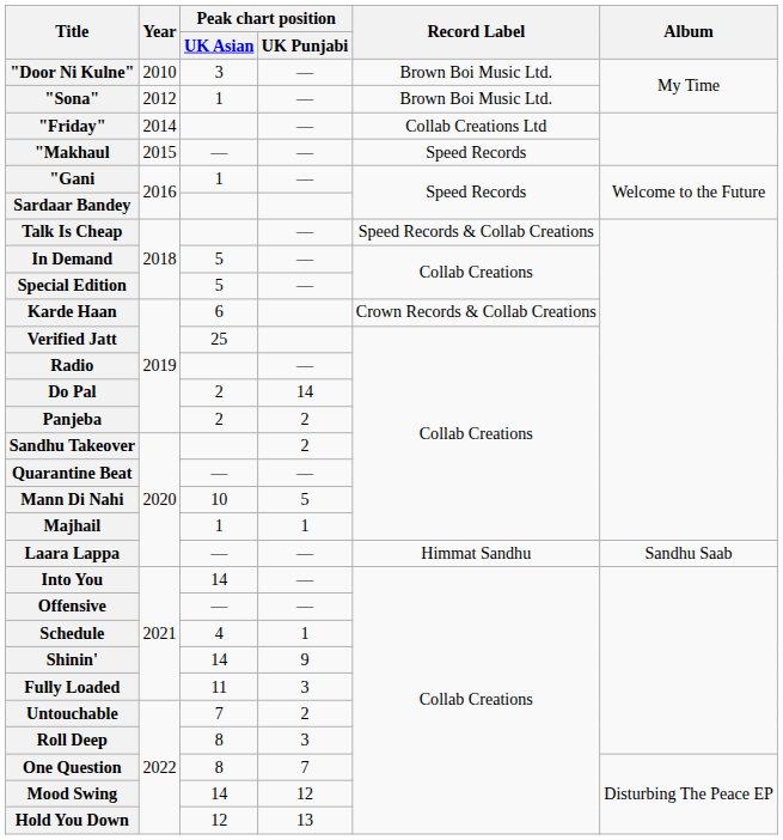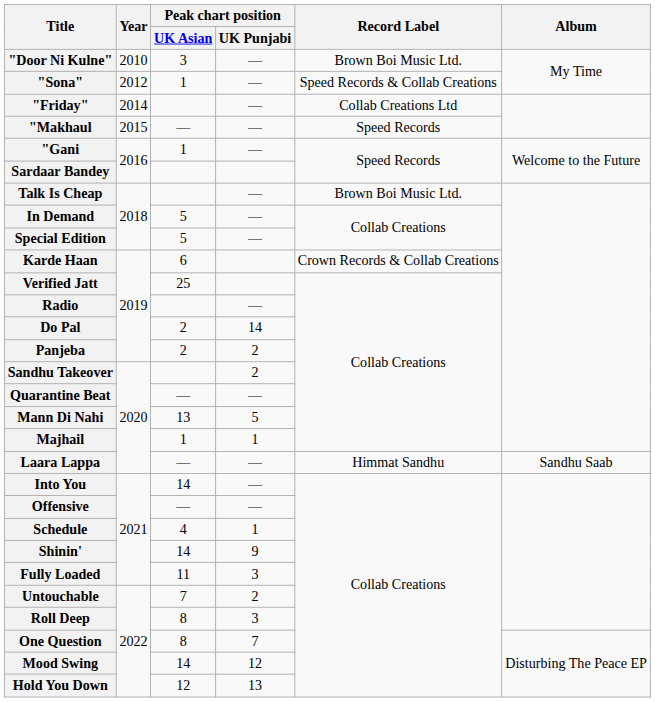 <table class="wikitable plainrowheaders" style="text-align:center;">
 <tr>
 <th rowspan="2">Title</th>
 <th rowspan="2">Year</th>
 <th colspan="2">Peak chart position</th>
 <th rowspan="2">Record Label</th>
 <th rowspan="2">Album</th>
 </tr>
 <tr>
 <th><a href='#'>UK Asian</a></th>
 <th>UK Punjabi</th>
 </tr>
 <tr>
 <th scope="row">"Door Ni Kulne" </th>
 <td>2010</td>
 <td>3</td>
 <td>—</td>
 <td>Brown Boi Music Ltd.</td>
 <td rowspan="2">My Time</td>
 </tr>
 <tr>
 <th scope="row">"Sona" </th>
 <td>2012</td>
 <td>1</td>
 <td>—</td>
-<td>Brown Boi Music Ltd.</td>
+<td>Speed Records & Collab Creations</td>
 </tr>
 <tr>
 <th scope="row">"Friday" </th>
 <td>2014</td>
 <td></td>
 <td>—</td>
 <td>Collab Creations Ltd</td>
 <td rowspan="2"></td>
 </tr>
 <tr>
 <th scope="row">"Makhaul </th>
 <td>2015</td>
 <td>—</td>
 <td>—</td>
 <td>Speed Records</td>
 </tr>
 <tr>
 <th scope="row">"Gani </th>
 <td rowspan="2">2016</td>
 <td>1</td>
 <td>—</td>
 <td rowspan="2">Speed Records</td>
 <td rowspan="2">Welcome to the Future</td>
 </tr>
 <tr>
 <th scope="row">Sardaar Bandey </th>
 <td></td>
 <td></td>
 </tr>
 <tr>
 <th scope="row">Talk Is Cheap </th>
 <td rowspan="3">2018</td>
 <td></td>
 <td>—</td>
-<td>Speed Records & Collab Creations</td>
+<td>Brown Boi Music Ltd.</td>
 <td rowspan="12"></td>
 </tr>
 <tr>
 <th scope="row">In Demand </th>
 <td>5</td>
 <td>—</td>
 <td rowspan="2">Collab Creations</td>
 </tr>
 <tr>
 <th scope="row">Special Edition </th>
 <td>5</td>
 <td>—</td>
 </tr>
 <tr>
 <th scope="row">Karde Haan<br></th>
 <td rowspan="5">2019</td>
 <td>6</td>
 <td></td>
 <td>Crown Records & Collab Creations</td>
 </tr>
 <tr>
 <th scope="row">Verified Jatt </th>
 <td>25</td>
 <td></td>
 <td rowspan="8">Collab Creations</td>
 </tr>
 <tr>
 <th scope="row">Radio </th>
 <td></td>
 <td>—</td>
 </tr>
 <tr>
 <th scope="row">Do Pal </th>
 <td>2</td>
 <td>14</td>
 </tr>
 <tr>
 <th scope="row">Panjeba </th>
 <td>2</td>
 <td>2</td>
 </tr>
 <tr>
 <th scope="row">Sandhu Takeover </th>
 <td rowspan="5">2020</td>
 <td></td>
 <td>2</td>
 </tr>
 <tr>
 <th scope="row">Quarantine Beat</th>
 <td>—</td>
 <td>—</td>
 </tr>
 <tr>
 <th scope="row">Mann Di Nahi </th>
-<td>10</td>
+<td>13</td>
 <td>5</td>
 </tr>
 <tr>
 <th scope="row">Majhail </th>
 <td>1</td>
 <td>1</td>
 </tr>
 <tr>
 <th scope="row">Laara Lappa </th>
 <td>—</td>
 <td>—</td>
 <td>Himmat Sandhu</td>
 <td>Sandhu Saab</td>
 </tr>
 <tr>
 <th scope="row">Into You </th>
 <td rowspan="5">2021</td>
 <td>14</td>
 <td>—</td>
 <td rowspan="10">Collab Creations</td>
 <td rowspan="7"></td>
 </tr>
 <tr>
 <th scope="row">Offensive </th>
 <td>—</td>
 <td>—</td>
 </tr>
 <tr>
 <th scope="row">Schedule </th>
 <td>4</td>
 <td>1</td>
 </tr>
 <tr>
 <th scope="row">Shinin' </th>
 <td>14</td>
 <td>9</td>
 </tr>
 <tr>
 <th scope="row">Fully Loaded </th>
 <td>11</td>
 <td>3</td>
 </tr>
 <tr>
 <th scope="row">Untouchable </th>
 <td rowspan="5">2022</td>
 <td>7</td>
 <td>2</td>
 </tr>
 <tr>
 <th scope="row">Roll Deep </th>
 <td>8</td>
 <td>3</td>
 </tr>
 <tr>
 <th scope="row">One Question </th>
 <td>8</td>
 <td>7</td>
 <td rowspan="3">Disturbing The Peace EP</td>
 </tr>
 <tr>
 <th scope="row">Mood Swing </th>
 <td>14</td>
 <td>12</td>
 </tr>
 <tr>
 <th scope="row">Hold You Down </th>
 <td>12</td>
 <td>13</td>
 </tr>
 </table>
